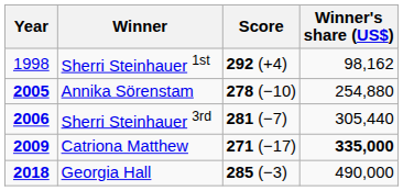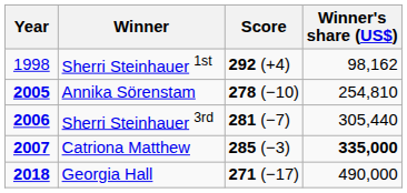 <table class="wikitable">
 <tr>
 <th>Year</th>
 <th>Winner</th>
 <th>Score</th>
 <th>Winner's<br>share (<a href='#'>US$</a>)</th>
 </tr>
 <tr>
 <td align=center> <a href='#'>1998</a> </td>
 <td> <a href='#'>Sherri Steinhauer</a> <sup>1st</sup>  </td>
 <td><strong>292</strong> (+4)</td>
 <td align=right>98,162</td>
 </tr>
 <tr>
 <td align=center><strong><a href='#'>2005</a></strong></td>
 <td> <a href='#'>Annika Sörenstam</a> </td>
 <td><strong>278</strong> (−10)</td>
-<td align=right>254,880</td>
+<td align=right>254,810</td>
 </tr>
 <tr>
 <td align=center><strong><a href='#'>2006</a></strong></td>
 <td> <a href='#'>Sherri Steinhauer</a> <sup>3rd</sup></td>
 <td><strong>281</strong> (−7)</td>
 <td align=right>305,440</td>
 </tr>
 <tr>
-<td align=center><strong><a href='#'>2009</a></strong></td>
+<td align=center><strong><a href='#'>2007</a></strong></td>
 <td> <a href='#'>Catriona Matthew</a> </td>
-<td><strong>271</strong> (−17)</td>
+<td><strong>285</strong> (−3)</td>
 <td align=right><strong>335,000</strong></td>
 </tr>
 <tr>
 <td align=center><strong><a href='#'>2018</a></strong></td>
 <td> <a href='#'>Georgia Hall</a></td>
-<td><strong>285</strong> (−3)</td>
+<td><strong>271</strong> (−17)</td>
 <td align=right>490,000</td>
 </tr>
 </table>
